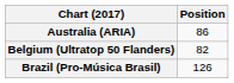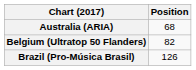 <table class="wikitable plainrowheaders" style="text-align:center">
 <tr>
 <th scope="col">Chart (2017)</th>
 <th scope="col">Position</th>
 </tr>
 <tr>
 <th scope="row">Australia (ARIA)</th>
-<td>86</td>
+<td>68</td>
 </tr>
 <tr>
 <th scope="row">Belgium (Ultratop 50 Flanders)</th>
 <td>82</td>
 </tr>
 <tr>
 <th scope="row">Brazil (Pro-Música Brasil)</th>
 <td>126</td>
 </tr>
 </table>
